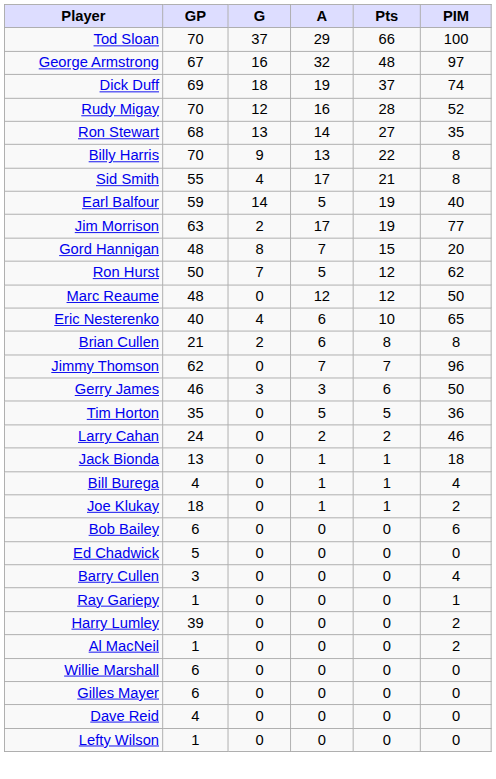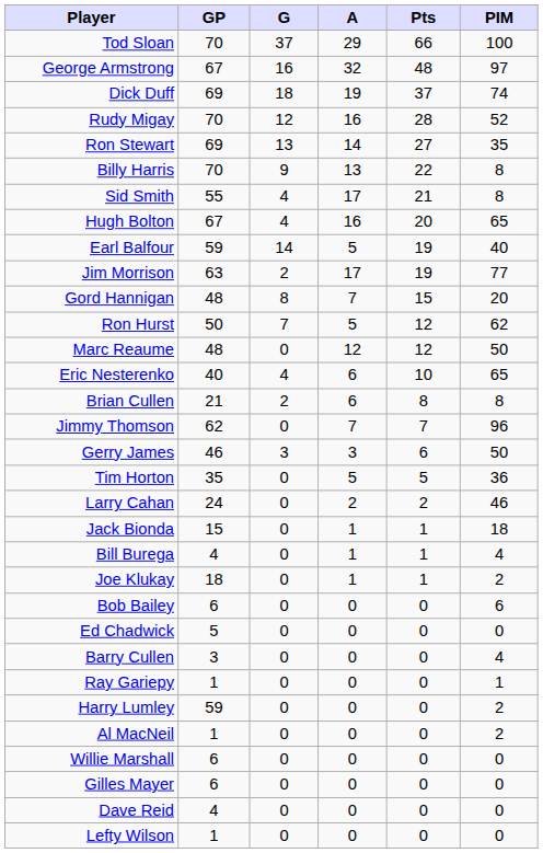 <table style="width:60%;" class="wikitable sortable">
 <tr style="text-align:center;">
 <th style="background:#ddf; width:10%;">Player</th>
 <th style="background:#ddf; width:5%;">GP</th>
 <th style="background:#ddf; width:5%;">G</th>
 <th style="background:#ddf; width:5%;">A</th>
 <th style="background:#ddf; width:5%;">Pts</th>
 <th style="background:#ddf; width:5%;">PIM</th>
 </tr>
 <tr style="text-align:center;">
 <td style="text-align:right;"><a href='#'>Tod Sloan</a></td>
 <td>70</td>
 <td>37</td>
 <td>29</td>
 <td>66</td>
 <td>100</td>
 </tr>
 <tr style="text-align:center;">
 <td style="text-align:right;"><a href='#'>George Armstrong</a></td>
 <td>67</td>
 <td>16</td>
 <td>32</td>
 <td>48</td>
 <td>97</td>
 </tr>
 <tr style="text-align:center;">
 <td style="text-align:right;"><a href='#'>Dick Duff</a></td>
 <td>69</td>
 <td>18</td>
 <td>19</td>
 <td>37</td>
 <td>74</td>
 </tr>
 <tr style="text-align:center;">
 <td style="text-align:right;"><a href='#'>Rudy Migay</a></td>
 <td>70</td>
 <td>12</td>
 <td>16</td>
 <td>28</td>
 <td>52</td>
 </tr>
 <tr style="text-align:center;">
 <td style="text-align:right;"><a href='#'>Ron Stewart</a></td>
-<td>68</td>
+<td>69</td>
 <td>13</td>
 <td>14</td>
 <td>27</td>
 <td>35</td>
 </tr>
 <tr style="text-align:center;">
 <td style="text-align:right;"><a href='#'>Billy Harris</a></td>
 <td>70</td>
 <td>9</td>
 <td>13</td>
 <td>22</td>
 <td>8</td>
 </tr>
 <tr style="text-align:center;">
 <td style="text-align:right;"><a href='#'>Sid Smith</a></td>
 <td>55</td>
 <td>4</td>
 <td>17</td>
 <td>21</td>
 <td>8</td>
+</tr>
+<tr style="text-align:center;">
+<td style="text-align:right;"><a href='#'>Hugh Bolton</a></td>
+<td>67</td>
+<td>4</td>
+<td>16</td>
+<td>20</td>
+<td>65</td>
 </tr>
 <tr style="text-align:center;">
 <td style="text-align:right;"><a href='#'>Earl Balfour</a></td>
 <td>59</td>
 <td>14</td>
 <td>5</td>
 <td>19</td>
 <td>40</td>
 </tr>
 <tr style="text-align:center;">
 <td style="text-align:right;"><a href='#'>Jim Morrison</a></td>
 <td>63</td>
 <td>2</td>
 <td>17</td>
 <td>19</td>
 <td>77</td>
 </tr>
 <tr style="text-align:center;">
 <td style="text-align:right;"><a href='#'>Gord Hannigan</a></td>
 <td>48</td>
 <td>8</td>
 <td>7</td>
 <td>15</td>
 <td>20</td>
 </tr>
 <tr style="text-align:center;">
 <td style="text-align:right;"><a href='#'>Ron Hurst</a></td>
 <td>50</td>
 <td>7</td>
 <td>5</td>
 <td>12</td>
 <td>62</td>
 </tr>
 <tr style="text-align:center;">
 <td style="text-align:right;"><a href='#'>Marc Reaume</a></td>
 <td>48</td>
 <td>0</td>
 <td>12</td>
 <td>12</td>
 <td>50</td>
 </tr>
 <tr style="text-align:center;">
 <td style="text-align:right;"><a href='#'>Eric Nesterenko</a></td>
 <td>40</td>
 <td>4</td>
 <td>6</td>
 <td>10</td>
 <td>65</td>
 </tr>
 <tr style="text-align:center;">
 <td style="text-align:right;"><a href='#'>Brian Cullen</a></td>
 <td>21</td>
 <td>2</td>
 <td>6</td>
 <td>8</td>
 <td>8</td>
 </tr>
 <tr style="text-align:center;">
 <td style="text-align:right;"><a href='#'>Jimmy Thomson</a></td>
 <td>62</td>
 <td>0</td>
 <td>7</td>
 <td>7</td>
 <td>96</td>
 </tr>
 <tr style="text-align:center;">
 <td style="text-align:right;"><a href='#'>Gerry James</a></td>
 <td>46</td>
 <td>3</td>
 <td>3</td>
 <td>6</td>
 <td>50</td>
 </tr>
 <tr style="text-align:center;">
 <td style="text-align:right;"><a href='#'>Tim Horton</a></td>
 <td>35</td>
 <td>0</td>
 <td>5</td>
 <td>5</td>
 <td>36</td>
 </tr>
 <tr style="text-align:center;">
 <td style="text-align:right;"><a href='#'>Larry Cahan</a></td>
 <td>24</td>
 <td>0</td>
 <td>2</td>
 <td>2</td>
 <td>46</td>
 </tr>
 <tr style="text-align:center;">
 <td style="text-align:right;"><a href='#'>Jack Bionda</a></td>
-<td>13</td>
+<td>15</td>
 <td>0</td>
 <td>1</td>
 <td>1</td>
 <td>18</td>
 </tr>
 <tr style="text-align:center;">
 <td style="text-align:right;"><a href='#'>Bill Burega</a></td>
 <td>4</td>
 <td>0</td>
 <td>1</td>
 <td>1</td>
 <td>4</td>
 </tr>
 <tr style="text-align:center;">
 <td style="text-align:right;"><a href='#'>Joe Klukay</a></td>
 <td>18</td>
 <td>0</td>
 <td>1</td>
 <td>1</td>
 <td>2</td>
 </tr>
 <tr style="text-align:center;">
 <td style="text-align:right;"><a href='#'>Bob Bailey</a></td>
 <td>6</td>
 <td>0</td>
 <td>0</td>
 <td>0</td>
 <td>6</td>
 </tr>
 <tr style="text-align:center;">
 <td style="text-align:right;"><a href='#'>Ed Chadwick</a></td>
 <td>5</td>
 <td>0</td>
 <td>0</td>
 <td>0</td>
 <td>0</td>
 </tr>
 <tr style="text-align:center;">
 <td style="text-align:right;"><a href='#'>Barry Cullen</a></td>
 <td>3</td>
 <td>0</td>
 <td>0</td>
 <td>0</td>
 <td>4</td>
 </tr>
 <tr style="text-align:center;">
 <td style="text-align:right;"><a href='#'>Ray Gariepy</a></td>
 <td>1</td>
 <td>0</td>
 <td>0</td>
 <td>0</td>
 <td>1</td>
 </tr>
 <tr style="text-align:center;">
 <td style="text-align:right;"><a href='#'>Harry Lumley</a></td>
-<td>39</td>
+<td>59</td>
 <td>0</td>
 <td>0</td>
 <td>0</td>
 <td>2</td>
 </tr>
 <tr style="text-align:center;">
 <td style="text-align:right;"><a href='#'>Al MacNeil</a></td>
 <td>1</td>
 <td>0</td>
 <td>0</td>
 <td>0</td>
 <td>2</td>
 </tr>
 <tr style="text-align:center;">
 <td style="text-align:right;"><a href='#'>Willie Marshall</a></td>
 <td>6</td>
 <td>0</td>
 <td>0</td>
 <td>0</td>
 <td>0</td>
 </tr>
 <tr style="text-align:center;">
 <td style="text-align:right;"><a href='#'>Gilles Mayer</a></td>
 <td>6</td>
 <td>0</td>
 <td>0</td>
 <td>0</td>
 <td>0</td>
 </tr>
 <tr style="text-align:center;">
 <td style="text-align:right;"><a href='#'>Dave Reid</a></td>
 <td>4</td>
 <td>0</td>
 <td>0</td>
 <td>0</td>
 <td>0</td>
 </tr>
 <tr style="text-align:center;">
 <td style="text-align:right;"><a href='#'>Lefty Wilson</a></td>
 <td>1</td>
 <td>0</td>
 <td>0</td>
 <td>0</td>
 <td>0</td>
 </tr>
 </table>
